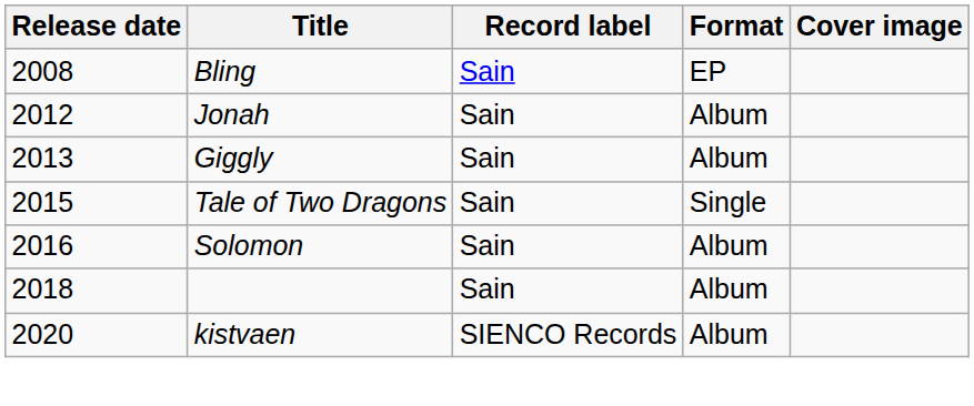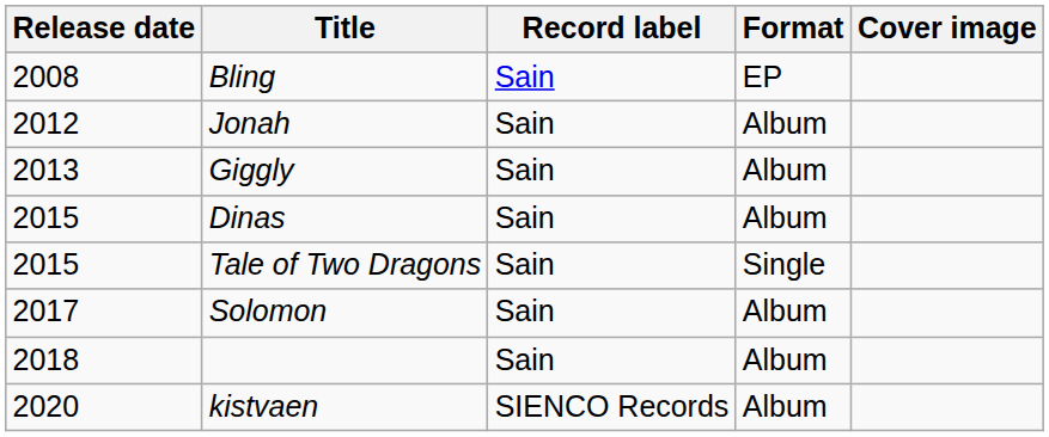 <table class="wikitable">
 <tr>
 <th>Release date</th>
 <th>Title</th>
 <th>Record label</th>
 <th>Format</th>
 <th>Cover image</th>
 </tr>
 <tr>
 <td>2008</td>
 <td><em>Bling</em></td>
 <td><a href='#'>Sain</a></td>
 <td>EP</td>
 <td></td>
 </tr>
 <tr>
 <td>2012</td>
 <td><em>Jonah</em></td>
 <td>Sain</td>
 <td>Album</td>
 <td></td>
 </tr>
 <tr>
 <td>2013</td>
 <td><em>Giggly</em></td>
 <td>Sain</td>
 <td>Album</td>
 <td></td>
 </tr>
 <tr>
 <td>2015</td>
+<td><em>Dinas</em></td>
+<td>Sain</td>
+<td>Album</td>
+<td></td>
+</tr>
+<tr>
+<td>2015</td>
 <td><em>Tale of Two Dragons</em></td>
 <td>Sain</td>
 <td>Single</td>
 <td></td>
 </tr>
 <tr>
-<td>2016</td>
+<td>2017</td>
 <td><em>Solomon</em></td>
 <td>Sain</td>
 <td>Album</td>
 <td></td>
 </tr>
 <tr>
 <td>2018</td>
 <td><em></em></td>
 <td>Sain</td>
 <td>Album</td>
 <td></td>
 </tr>
 <tr>
 <td>2020</td>
 <td><em>kistvaen</em></td>
 <td>SIENCO Records</td>
 <td>Album</td>
 <td></td>
 </tr>
 </table>
